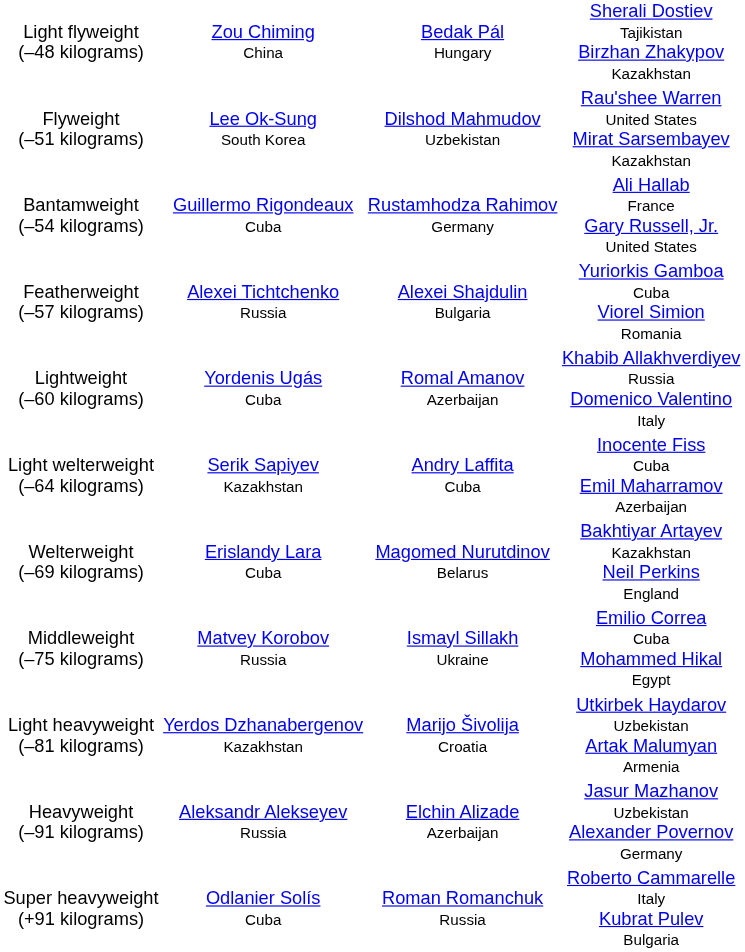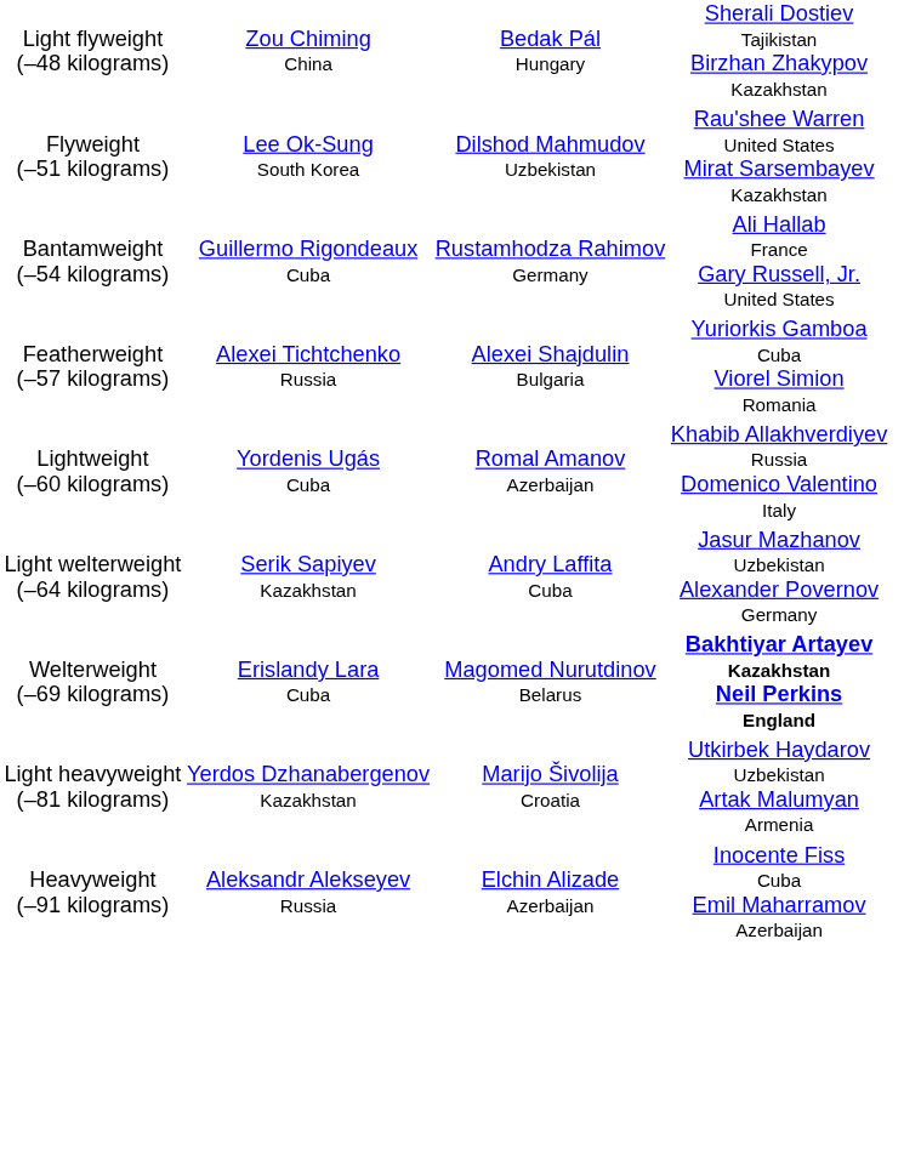 <table>
 <tr align="center">
 <td>Light flyweight<br>(–48 kilograms)</td>
 <td> <a href='#'>Zou Chiming</a><br><small>China</small></td>
 <td> <a href='#'>Bedak Pál</a><br><small>Hungary</small></td>
 <td> <a href='#'>Sherali Dostiev</a><br><small>Tajikistan</small><br> <a href='#'>Birzhan Zhakypov</a><br><small>Kazakhstan</small></td>
 </tr>
 <tr align="center">
 <td>Flyweight<br>(–51 kilograms)</td>
 <td> <a href='#'>Lee Ok-Sung</a><br><small>South Korea</small></td>
 <td> <a href='#'>Dilshod Mahmudov</a><br><small>Uzbekistan</small></td>
 <td> <a href='#'>Rau'shee Warren</a><br><small>United States</small><br> <a href='#'>Mirat Sarsembayev</a><br><small>Kazakhstan</small></td>
 </tr>
 <tr align="center">
 <td>Bantamweight<br>(–54 kilograms)</td>
 <td> <a href='#'>Guillermo Rigondeaux</a><br><small>Cuba</small></td>
 <td> <a href='#'>Rustamhodza Rahimov</a><br><small>Germany</small></td>
 <td> <a href='#'>Ali Hallab</a><br><small>France</small><br> <a href='#'>Gary Russell, Jr.</a><br><small>United States</small></td>
 </tr>
 <tr align="center">
 <td>Featherweight<br>(–57 kilograms)</td>
 <td> <a href='#'>Alexei Tichtchenko</a><br><small>Russia</small></td>
 <td> <a href='#'>Alexei Shajdulin</a><br><small>Bulgaria</small></td>
 <td> <a href='#'>Yuriorkis Gamboa</a><br><small>Cuba</small><br> <a href='#'>Viorel Simion</a><br><small>Romania</small></td>
 </tr>
 <tr align="center">
 <td>Lightweight<br>(–60 kilograms)</td>
 <td> <a href='#'>Yordenis Ugás</a><br><small>Cuba</small></td>
 <td> <a href='#'>Romal Amanov</a><br><small>Azerbaijan</small></td>
 <td> <a href='#'>Khabib Allakhverdiyev</a><br><small>Russia</small><br> <a href='#'>Domenico Valentino</a><br><small>Italy</small></td>
 </tr>
 <tr align="center">
 <td>Light welterweight<br>(–64 kilograms)</td>
 <td> <a href='#'>Serik Sapiyev</a><br><small>Kazakhstan</small></td>
 <td> <a href='#'>Andry Laffita</a><br><small>Cuba</small></td>
-<td> <a href='#'>Inocente Fiss</a><br><small>Cuba</small><br> <a href='#'>Emil Maharramov</a><br><small>Azerbaijan</small></td>
+<td> <a href='#'>Jasur Mazhanov</a><br><small>Uzbekistan</small><br> <a href='#'>Alexander Povernov</a><br><small>Germany</small></td>
 </tr>
 <tr align="center">
 <td>Welterweight<br>(–69 kilograms)</td>
 <td> <a href='#'>Erislandy Lara</a><br><small>Cuba</small></td>
 <td> <a href='#'>Magomed Nurutdinov</a><br><small>Belarus</small></td>
-<td> <a href='#'>Bakhtiyar Artayev</a><br><small>Kazakhstan</small><br> <a href='#'>Neil Perkins</a><br><small>England</small></td>
-</tr>
-<tr align="center">
-<td>Middleweight<br>(–75 kilograms)</td>
-<td> <a href='#'>Matvey Korobov</a><br><small>Russia</small></td>
-<td> <a href='#'>Ismayl Sillakh</a><br><small>Ukraine</small></td>
-<td> <a href='#'>Emilio Correa</a><br><small>Cuba</small><br> <a href='#'>Mohammed Hikal</a><br><small>Egypt</small></td>
+<td><strong> <a href='#'>Bakhtiyar Artayev</a><br><small>Kazakhstan</small><br> <a href='#'>Neil Perkins</a><br><small>England</small></strong></td>
 </tr>
 <tr align="center">
 <td>Light heavyweight<br>(–81 kilograms)</td>
 <td> <a href='#'>Yerdos Dzhanabergenov</a><br><small>Kazakhstan</small></td>
 <td> <a href='#'>Marijo Šivolija</a><br><small>Croatia</small></td>
 <td> <a href='#'>Utkirbek Haydarov</a><br><small>Uzbekistan</small><br> <a href='#'>Artak Malumyan</a><br><small>Armenia</small></td>
 </tr>
 <tr align="center">
 <td>Heavyweight<br>(–91 kilograms)</td>
 <td> <a href='#'>Aleksandr Alekseyev</a><br><small>Russia</small></td>
 <td> <a href='#'>Elchin Alizade</a><br><small>Azerbaijan</small></td>
-<td> <a href='#'>Jasur Mazhanov</a><br><small>Uzbekistan</small><br> <a href='#'>Alexander Povernov</a><br><small>Germany</small></td>
-</tr>
-<tr align="center">
-<td>Super heavyweight<br>(+91 kilograms)</td>
-<td> <a href='#'>Odlanier Solís</a><br><small>Cuba</small></td>
-<td> <a href='#'>Roman Romanchuk</a><br><small>Russia</small></td>
-<td> <a href='#'>Roberto Cammarelle</a><br><small>Italy</small><br> <a href='#'>Kubrat Pulev</a><br><small>Bulgaria</small></td>
+<td> <a href='#'>Inocente Fiss</a><br><small>Cuba</small><br> <a href='#'>Emil Maharramov</a><br><small>Azerbaijan</small></td>
 </tr>
 </table>
